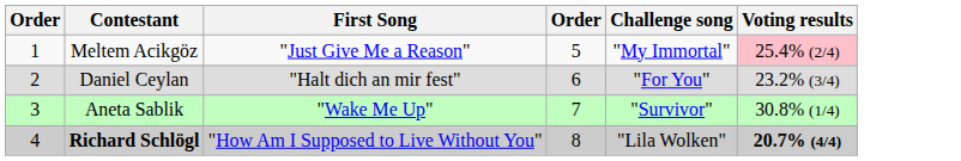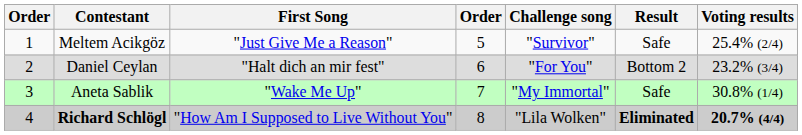 <table class="wikitable" style="text-align:center;">
 <tr>
 <th>Order</th>
 <th>Contestant</th>
 <th>First Song</th>
 <th>Order</th>
 <th>Challenge song</th>
+<th>Result</th>
 <th>Voting results</th>
 </tr>
 <tr>
 <td>1</td>
 <td>Meltem Acikgöz</td>
 <td>"<a href='#'>Just Give Me a Reason</a>"</td>
 <td>5</td>
-<td>"<a href='#'>My Immortal</a>"</td>
-<td style="background: pink;">25.4% <small>(2/4)</small></td>
+<td>"<a href='#'>Survivor</a>"</td>
+<td>Safe</td>
+<td>25.4% <small>(2/4)</small></td>
 </tr>
 <tr style="background:#ddd">
 <td>2</td>
 <td>Daniel Ceylan</td>
 <td>"Halt dich an mir fest"</td>
 <td>6</td>
 <td>"<a href='#'>For You</a>"</td>
+<td>Bottom 2</td>
 <td>23.2% <small>(3/4)</small></td>
 </tr>
 <tr style="background:#c1ffc1;">
 <td>3</td>
 <td>Aneta Sablik</td>
 <td>"<a href='#'>Wake Me Up</a>"</td>
 <td>7</td>
-<td>"<a href='#'>Survivor</a>"</td>
+<td>"<a href='#'>My Immortal</a>"</td>
+<td>Safe</td>
 <td>30.8% <small>(1/4)</small></td>
 </tr>
 <tr style="background:#cccccc;">
 <td>4</td>
 <td><strong>Richard Schlögl</strong></td>
 <td>"<a href='#'>How Am I Supposed to Live Without You</a>"</td>
 <td>8</td>
 <td>"Lila Wolken"</td>
+<td><strong>Eliminated</strong></td>
 <td><strong>20.7% <small>(4/4)</small></strong></td>
 </tr>
 </table>
